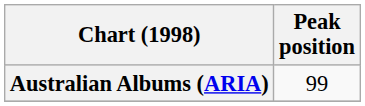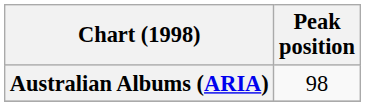 <table class="wikitable sortable plainrowheaders" style="text-align:center">
 <tr>
 <th>Chart (1998)</th>
 <th>Peak<br>position</th>
 </tr>
 <tr>
 <th scope="row">Australian Albums (<a href='#'>ARIA</a>)</th>
-<td>99</td>
+<td>98</td>
 </tr>
 <tr>
 </tr>
 </table>
